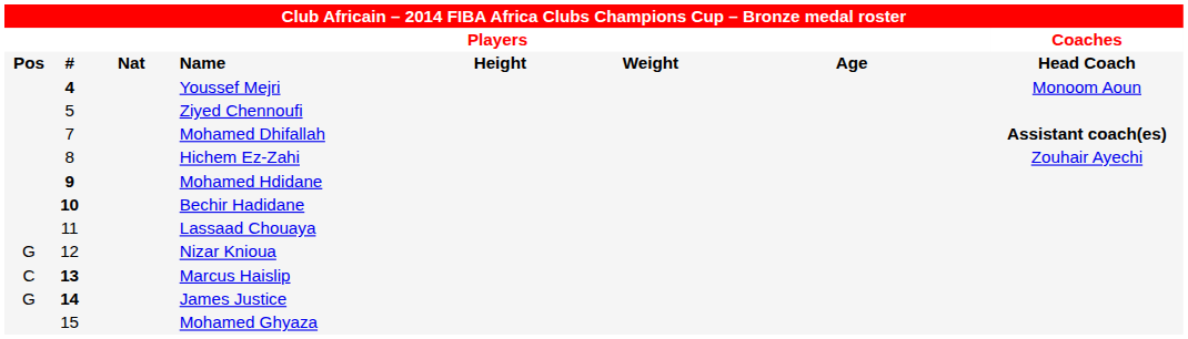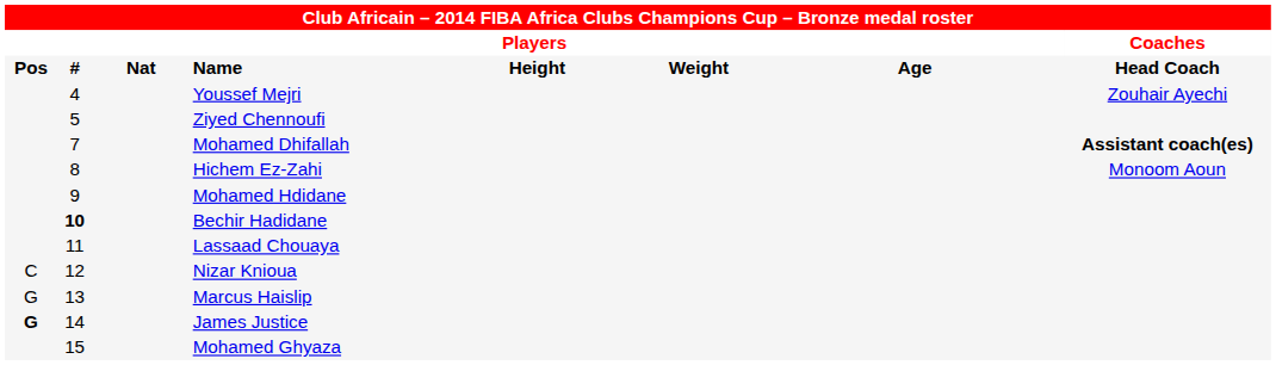 <table border=0 cellpadding=2 cellspacing=0  |- bgcolor=#f5f5f5 style="text-align:center; font-size:85%;" width=75%>
 <tr>
 <td colspan="8" style="background: red; color: white"><strong>Club Africain – 2014 FIBA Africa Clubs Champions Cup – Bronze medal roster</strong></td>
 </tr>
 <tr>
 <td colspan="7" style="background: white; color: red"><strong>Players</strong></td>
 <td style="background: white; color: red"><strong>Coaches</strong></td>
 </tr>
 <tr style="background=#f5f5f5; color: black">
 <th width=5px>Pos</th>
 <th width=5px>#</th>
 <th width=50px>Nat</th>
 <th width=135px align=left>Name</th>
 <th width=100px>Height</th>
 <th width=70px>Weight</th>
 <th width=160px>Age</th>
 <th width=110px>Head Coach</th>
 </tr>
 <tr>
 <td></td>
-<td><strong>4</strong></td>
+<td>4</td>
 <td></td>
 <td align=left><a href='#'>Youssef Mejri</a></td>
 <td><span></span></td>
 <td></td>
 <td><span></span></td>
-<td> <a href='#'>Monoom Aoun</a></td>
+<td> <a href='#'>Zouhair Ayechi</a></td>
 </tr>
 <tr>
 <td></td>
 <td>5</td>
 <td></td>
 <td align=left><a href='#'>Ziyed Chennoufi</a></td>
 <td><span></span></td>
 <td></td>
 <td><span></span></td>
 </tr>
 <tr>
 <td></td>
 <td>7</td>
 <td></td>
 <td align=left><a href='#'>Mohamed Dhifallah</a></td>
 <td><span></span></td>
 <td></td>
 <td><span></span></td>
 <td><strong>Assistant coach(es)</strong></td>
 </tr>
 <tr>
 <td></td>
 <td>8</td>
 <td></td>
 <td align=left><a href='#'>Hichem Ez-Zahi</a></td>
 <td></td>
 <td></td>
 <td><span></span></td>
-<td> <a href='#'>Zouhair Ayechi</a></td>
+<td> <a href='#'>Monoom Aoun</a></td>
 </tr>
 <tr>
 <td></td>
-<td><strong>9</strong></td>
+<td>9</td>
 <td></td>
 <td align=left><a href='#'>Mohamed Hdidane</a></td>
 <td><span></span></td>
 <td></td>
 <td><span></span></td>
 </tr>
 <tr>
 <td></td>
 <td><strong>10</strong></td>
 <td></td>
 <td align=left><a href='#'>Bechir Hadidane</a></td>
 <td><span></span></td>
 <td></td>
 <td><span></span></td>
 </tr>
 <tr>
 <td></td>
 <td>11</td>
 <td></td>
 <td align=left><a href='#'>Lassaad Chouaya</a></td>
 <td><span></span></td>
 <td></td>
 <td><span></span></td>
 </tr>
 <tr>
-<td>G</td>
+<td>C</td>
 <td>12</td>
 <td></td>
 <td align=left><a href='#'>Nizar Knioua</a></td>
 <td><span></span></td>
 <td><span></span></td>
 <td><span></span></td>
 <td></td>
 </tr>
 <tr>
-<td>C</td>
-<td><strong>13</strong></td>
+<td>G</td>
+<td>13</td>
 <td></td>
 <td align=left><a href='#'>Marcus Haislip</a></td>
 <td><span></span></td>
 <td></td>
 <td><span></span></td>
 </tr>
 <tr>
-<td>G</td>
-<td><strong>14</strong></td>
+<td><strong>G</strong></td>
+<td>14</td>
 <td></td>
 <td align=left><a href='#'>James Justice</a></td>
 <td><span></span></td>
 <td></td>
 <td><span></span></td>
 </tr>
 <tr>
 <td></td>
 <td>15</td>
 <td></td>
 <td align=left><a href='#'>Mohamed Ghyaza</a></td>
 <td><span></span></td>
 <td></td>
 <td><span></span></td>
 </tr>
 </table>
